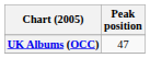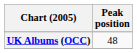 <table class="wikitable sortable plainrowheaders">
 <tr>
 <th>Chart (2005)</th>
 <th>Peak<br>position</th>
 </tr>
 <tr>
 </tr>
 <tr>
 <th scope="row"><a href='#'>UK Albums</a> (<a href='#'>OCC</a>)</th>
-<td align="center">47</td>
+<td align="center">48</td>
 </tr>
 <tr>
 </tr>
 </table>
